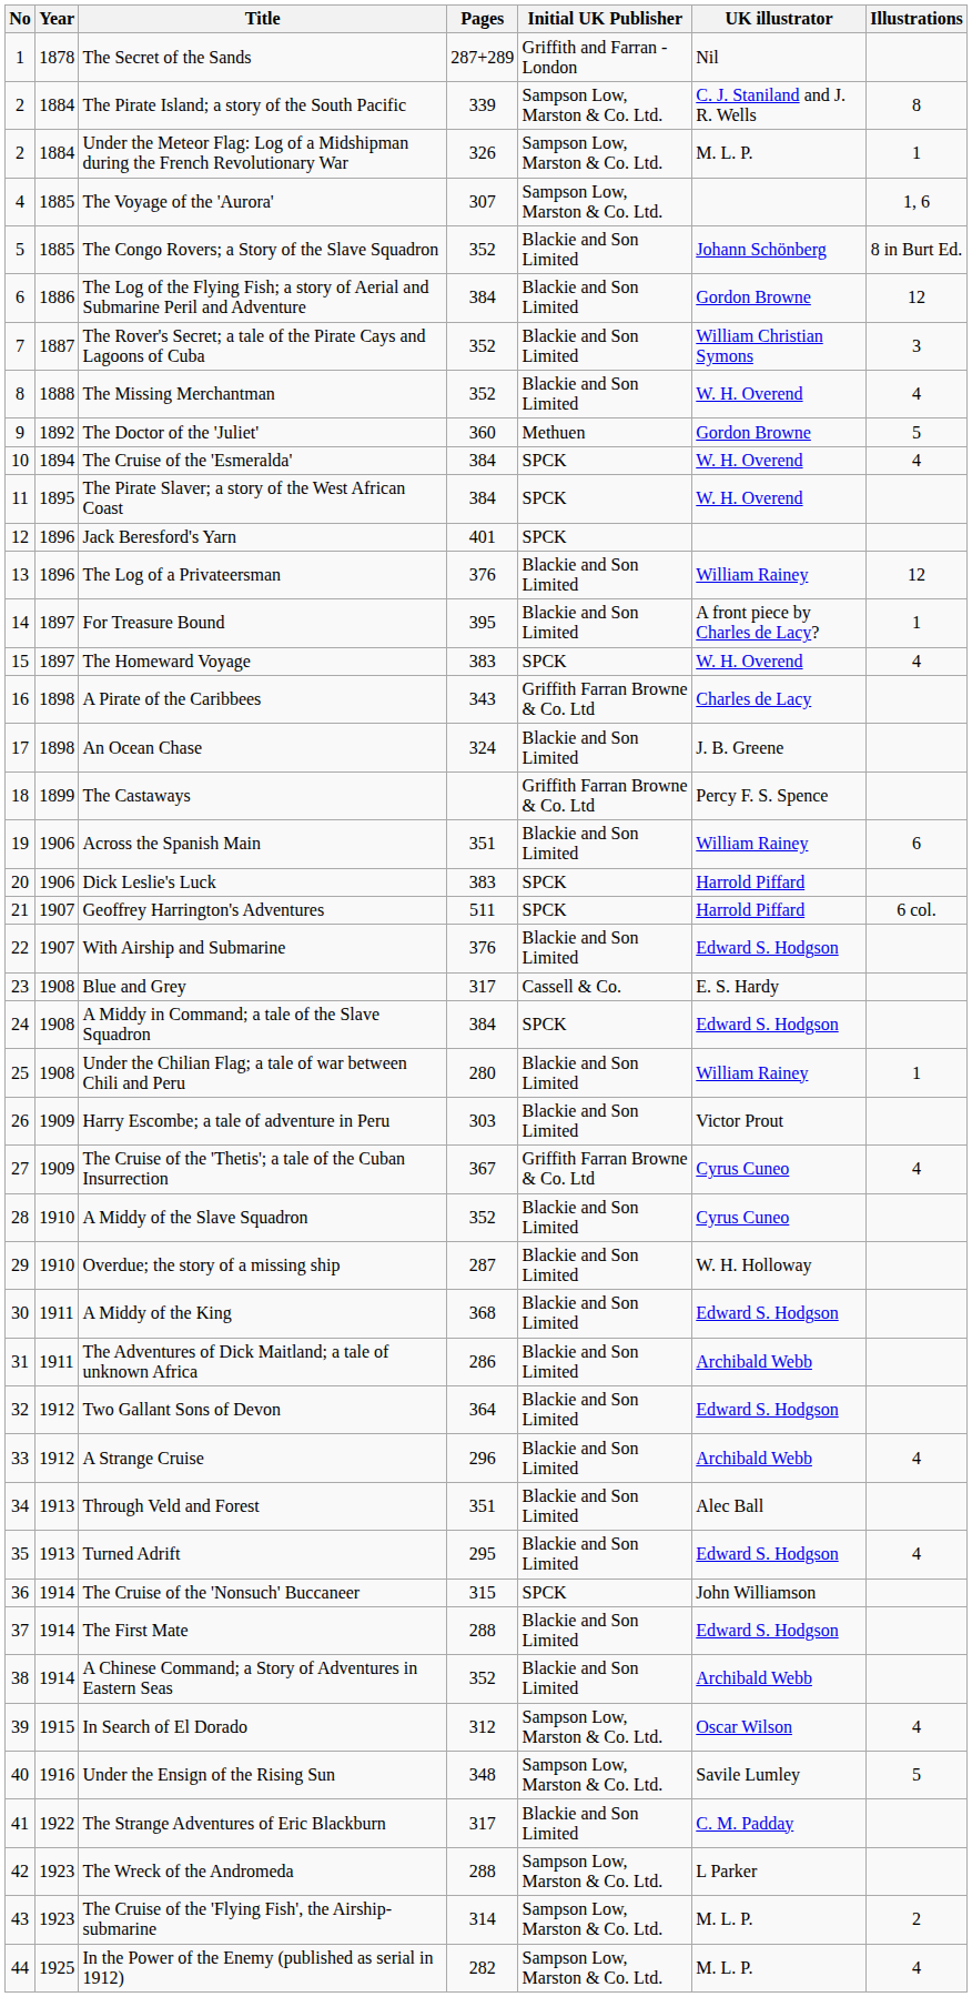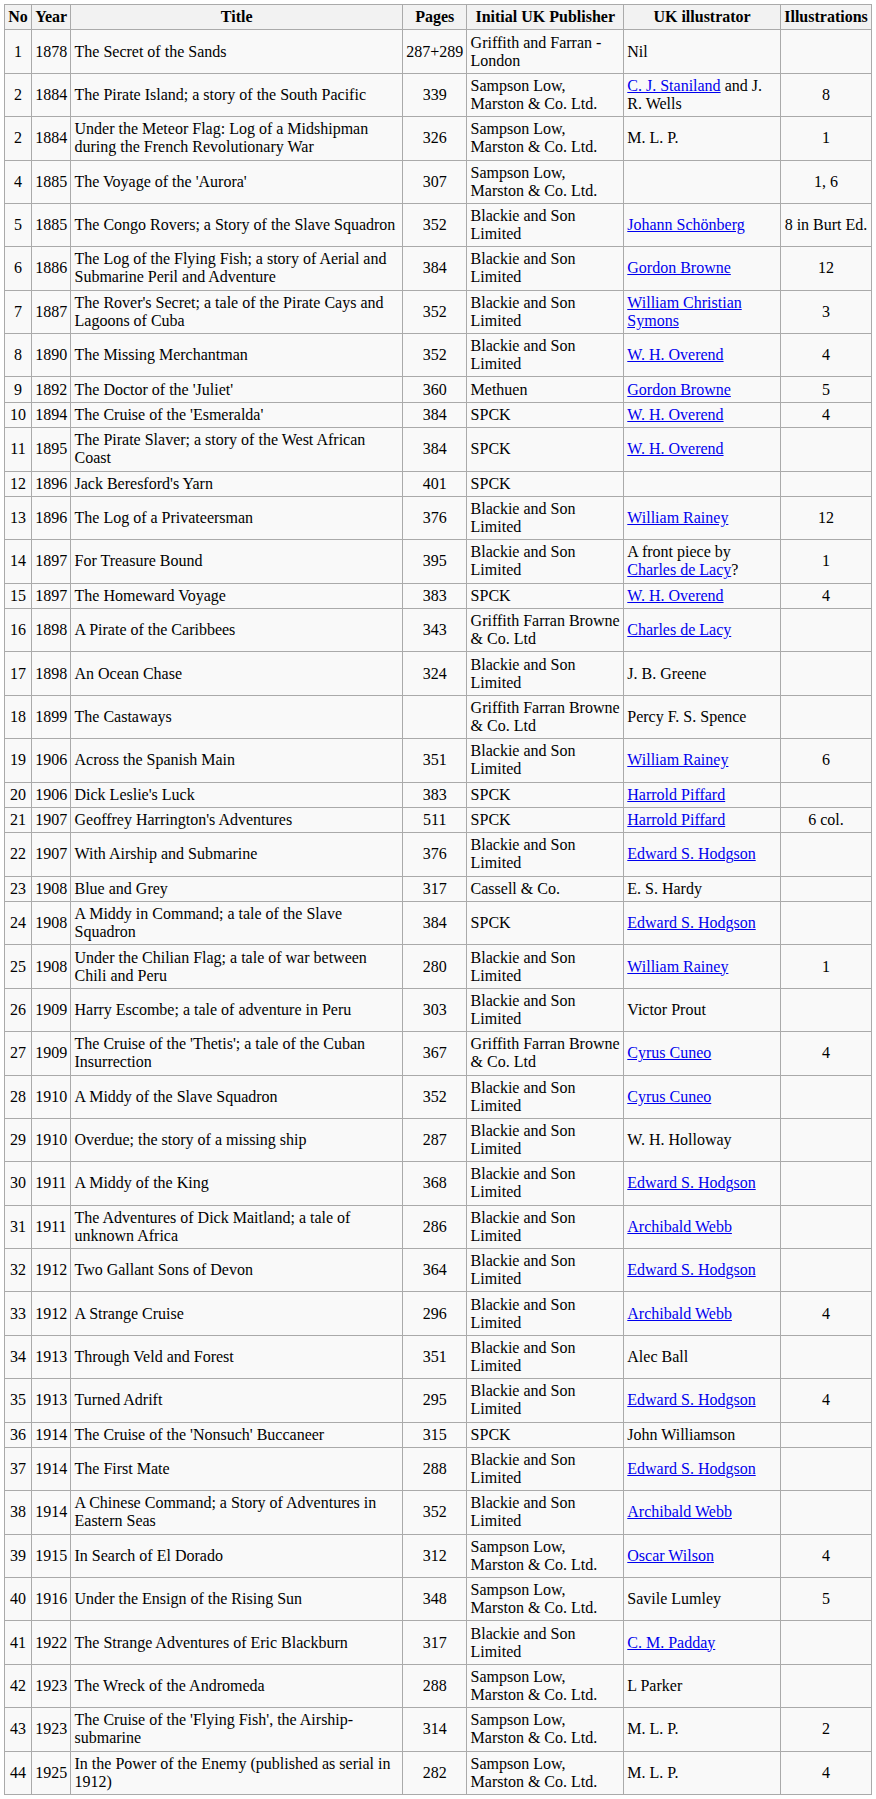 <table class="wikitable sortable">
 <tr>
 <th>No</th>
 <th>Year</th>
 <th>Title</th>
 <th>Pages</th>
 <th>Initial UK Publisher</th>
 <th>UK illustrator</th>
 <th>Illustrations</th>
 </tr>
 <tr>
 <td style="text-align: center;">1</td>
 <td>1878</td>
 <td>The Secret of the Sands</td>
 <td style="text-align: center;">287+289</td>
 <td>Griffith and Farran - London</td>
 <td>Nil</td>
 <td></td>
 </tr>
 <tr>
 <td style="text-align: center;">2</td>
 <td>1884</td>
 <td>The Pirate Island; a story of the South Pacific</td>
 <td style="text-align: center;">339</td>
 <td>Sampson Low, Marston & Co. Ltd.</td>
 <td><a href='#'>C. J. Staniland</a> and J. R. Wells</td>
 <td style="text-align: center;">8</td>
 </tr>
 <tr>
 <td style="text-align: center;">2</td>
 <td>1884</td>
 <td>Under the Meteor Flag: Log of a Midshipman during the French Revolutionary War</td>
 <td style="text-align: center;">326</td>
 <td>Sampson Low, Marston & Co. Ltd.</td>
 <td>M. L. P.</td>
 <td style="text-align: center;">1</td>
 </tr>
 <tr>
 <td style="text-align: center;">4</td>
 <td>1885</td>
 <td>The Voyage of the 'Aurora'</td>
 <td style="text-align: center;">307</td>
 <td>Sampson Low, Marston & Co. Ltd.</td>
 <td></td>
 <td style="text-align: center;">1, 6</td>
 </tr>
 <tr>
 <td style="text-align: center;">5</td>
 <td>1885</td>
 <td>The Congo Rovers; a Story of the Slave Squadron</td>
 <td style="text-align: center;">352</td>
 <td>Blackie and Son Limited</td>
 <td><a href='#'>Johann Schönberg</a></td>
 <td style="text-align: center;">8 in Burt Ed.</td>
 </tr>
 <tr>
 <td style="text-align: center;">6</td>
 <td>1886</td>
 <td>The Log of the Flying Fish; a story of Aerial and Submarine Peril and Adventure</td>
 <td style="text-align: center;">384</td>
 <td>Blackie and Son Limited</td>
 <td><a href='#'>Gordon Browne</a></td>
 <td style="text-align: center;">12</td>
 </tr>
 <tr>
 <td style="text-align: center;">7</td>
 <td>1887</td>
 <td>The Rover's Secret; a tale of the Pirate Cays and Lagoons of Cuba</td>
 <td style="text-align: center;">352</td>
 <td>Blackie and Son Limited</td>
 <td><a href='#'>William Christian Symons</a></td>
 <td style="text-align: center;">3</td>
 </tr>
 <tr>
 <td style="text-align: center;">8</td>
-<td>1888</td>
+<td>1890</td>
 <td>The Missing Merchantman</td>
 <td style="text-align: center;">352</td>
 <td>Blackie and Son Limited</td>
 <td><a href='#'>W. H. Overend</a></td>
 <td style="text-align: center;">4</td>
 </tr>
 <tr>
 <td style="text-align: center;">9</td>
 <td>1892</td>
 <td>The Doctor of the 'Juliet'</td>
 <td style="text-align: center;">360</td>
 <td>Methuen</td>
 <td><a href='#'>Gordon Browne</a></td>
 <td style="text-align: center;">5</td>
 </tr>
 <tr>
 <td style="text-align: center;">10</td>
 <td>1894</td>
 <td>The Cruise of the 'Esmeralda'</td>
 <td style="text-align: center;">384</td>
 <td>SPCK</td>
 <td><a href='#'>W. H. Overend</a></td>
 <td style="text-align: center;">4</td>
 </tr>
 <tr>
 <td style="text-align: center;">11</td>
 <td>1895</td>
 <td>The Pirate Slaver; a story of the West African Coast</td>
 <td style="text-align: center;">384</td>
 <td>SPCK</td>
 <td><a href='#'>W. H. Overend</a></td>
 <td style="text-align: center;"></td>
 </tr>
 <tr>
 <td style="text-align: center;">12</td>
 <td>1896</td>
 <td>Jack Beresford's Yarn</td>
 <td style="text-align: center;">401</td>
 <td>SPCK</td>
 <td></td>
 <td style="text-align: center;"></td>
 </tr>
 <tr>
 <td style="text-align: center;">13</td>
 <td>1896</td>
 <td>The Log of a Privateersman</td>
 <td style="text-align: center;">376</td>
 <td>Blackie and Son Limited</td>
 <td><a href='#'>William Rainey</a></td>
 <td style="text-align: center;">12</td>
 </tr>
 <tr>
 <td style="text-align: center;">14</td>
 <td>1897</td>
 <td>For Treasure Bound</td>
 <td style="text-align: center;">395</td>
 <td>Blackie and Son Limited</td>
 <td>A front piece by <a href='#'>Charles de Lacy</a>?</td>
 <td style="text-align: center;">1</td>
 </tr>
 <tr>
 <td style="text-align: center;">15</td>
 <td>1897</td>
 <td>The Homeward Voyage</td>
 <td style="text-align: center;">383</td>
 <td>SPCK</td>
 <td><a href='#'>W. H. Overend</a></td>
 <td style="text-align: center;">4</td>
 </tr>
 <tr>
 <td style="text-align: center;">16</td>
 <td>1898</td>
 <td>A Pirate of the Caribbees</td>
 <td style="text-align: center;">343</td>
 <td>Griffith Farran Browne & Co. Ltd</td>
 <td><a href='#'>Charles de Lacy</a></td>
 <td style="text-align: center;"></td>
 </tr>
 <tr>
 <td style="text-align: center;">17</td>
 <td>1898</td>
 <td>An Ocean Chase</td>
 <td style="text-align: center;">324</td>
 <td>Blackie and Son Limited</td>
 <td>J. B. Greene</td>
 <td style="text-align: center;"></td>
 </tr>
 <tr>
 <td style="text-align: center;">18</td>
 <td>1899</td>
 <td>The Castaways</td>
 <td style="text-align: center;"></td>
 <td>Griffith Farran Browne & Co. Ltd</td>
 <td>Percy F. S. Spence</td>
 <td style="text-align: center;"></td>
 </tr>
 <tr>
 <td style="text-align: center;">19</td>
 <td>1906</td>
 <td>Across the Spanish Main</td>
 <td style="text-align: center;">351</td>
 <td>Blackie and Son Limited</td>
 <td><a href='#'>William Rainey</a></td>
 <td style="text-align: center;">6</td>
 </tr>
 <tr>
 <td style="text-align: center;">20</td>
 <td>1906</td>
 <td>Dick Leslie's Luck</td>
 <td style="text-align: center;">383</td>
 <td>SPCK</td>
 <td><a href='#'>Harrold Piffard</a></td>
 <td style="text-align: center;"></td>
 </tr>
 <tr>
 <td style="text-align: center;">21</td>
 <td>1907</td>
 <td>Geoffrey Harrington's Adventures</td>
 <td style="text-align: center;">511</td>
 <td>SPCK</td>
 <td><a href='#'>Harrold Piffard</a></td>
 <td style="text-align: center;">6 col.</td>
 </tr>
 <tr>
 <td style="text-align: center;">22</td>
 <td>1907</td>
 <td>With Airship and Submarine</td>
 <td style="text-align: center;">376</td>
 <td>Blackie and Son Limited</td>
 <td><a href='#'>Edward S. Hodgson</a></td>
 <td style="text-align: center;"></td>
 </tr>
 <tr>
 <td style="text-align: center;">23</td>
 <td>1908</td>
 <td>Blue and Grey</td>
 <td style="text-align: center;">317</td>
 <td>Cassell & Co.</td>
 <td>E. S. Hardy</td>
 <td style="text-align: center;"></td>
 </tr>
 <tr>
 <td style="text-align: center;">24</td>
 <td>1908</td>
 <td>A Middy in Command; a tale of the Slave Squadron</td>
 <td style="text-align: center;">384</td>
 <td>SPCK</td>
 <td><a href='#'>Edward S. Hodgson</a></td>
 <td style="text-align: center;"></td>
 </tr>
 <tr>
 <td style="text-align: center;">25</td>
 <td>1908</td>
 <td>Under the Chilian Flag; a tale of war between Chili and Peru</td>
 <td style="text-align: center;">280</td>
 <td>Blackie and Son Limited</td>
 <td><a href='#'>William Rainey</a></td>
 <td style="text-align: center;">1</td>
 </tr>
 <tr>
 <td style="text-align: center;">26</td>
 <td>1909</td>
 <td>Harry Escombe; a tale of adventure in Peru</td>
 <td style="text-align: center;">303</td>
 <td>Blackie and Son Limited</td>
 <td>Victor Prout</td>
 <td style="text-align: center;"></td>
 </tr>
 <tr>
 <td style="text-align: center;">27</td>
 <td>1909</td>
 <td>The Cruise of the 'Thetis'; a tale of the Cuban Insurrection</td>
 <td style="text-align: center;">367</td>
 <td>Griffith Farran Browne & Co. Ltd</td>
 <td><a href='#'>Cyrus Cuneo</a></td>
 <td style="text-align: center;">4</td>
 </tr>
 <tr>
 <td style="text-align: center;">28</td>
 <td>1910</td>
 <td>A Middy of the Slave Squadron</td>
 <td style="text-align: center;">352</td>
 <td>Blackie and Son Limited</td>
 <td><a href='#'>Cyrus Cuneo</a></td>
 <td style="text-align: center;"></td>
 </tr>
 <tr>
 <td style="text-align: center;">29</td>
 <td>1910</td>
 <td>Overdue; the story of a missing ship</td>
 <td style="text-align: center;">287</td>
 <td>Blackie and Son Limited</td>
 <td>W. H. Holloway</td>
 <td style="text-align: center;"></td>
 </tr>
 <tr>
 <td style="text-align: center;">30</td>
 <td>1911</td>
 <td>A Middy of the King</td>
 <td style="text-align: center;">368</td>
 <td>Blackie and Son Limited</td>
 <td><a href='#'>Edward S. Hodgson</a></td>
 <td style="text-align: center;"></td>
 </tr>
 <tr>
 <td style="text-align: center;">31</td>
 <td>1911</td>
 <td>The Adventures of Dick Maitland; a tale of unknown Africa</td>
 <td style="text-align: center;">286</td>
 <td>Blackie and Son Limited</td>
 <td><a href='#'>Archibald Webb</a></td>
 <td style="text-align: center;"></td>
 </tr>
 <tr>
 <td style="text-align: center;">32</td>
 <td>1912</td>
 <td>Two Gallant Sons of Devon</td>
 <td style="text-align: center;">364</td>
 <td>Blackie and Son Limited</td>
 <td><a href='#'>Edward S. Hodgson</a></td>
 <td style="text-align: center;"></td>
 </tr>
 <tr>
 <td style="text-align: center;">33</td>
 <td>1912</td>
 <td>A Strange Cruise</td>
 <td style="text-align: center;">296</td>
 <td>Blackie and Son Limited</td>
 <td><a href='#'>Archibald Webb</a></td>
 <td style="text-align: center;">4</td>
 </tr>
 <tr>
 <td style="text-align: center;">34</td>
 <td>1913</td>
 <td>Through Veld and Forest</td>
 <td style="text-align: center;">351</td>
 <td>Blackie and Son Limited</td>
 <td>Alec Ball</td>
 <td style="text-align: center;"></td>
 </tr>
 <tr>
 <td style="text-align: center;">35</td>
 <td>1913</td>
 <td>Turned Adrift</td>
 <td style="text-align: center;">295</td>
 <td>Blackie and Son Limited</td>
 <td><a href='#'>Edward S. Hodgson</a></td>
 <td style="text-align: center;">4</td>
 </tr>
 <tr>
 <td style="text-align: center;">36</td>
 <td>1914</td>
 <td>The Cruise of the 'Nonsuch' Buccaneer</td>
 <td style="text-align: center;">315</td>
 <td>SPCK</td>
 <td>John Williamson</td>
 <td style="text-align: center;"></td>
 </tr>
 <tr>
 <td style="text-align: center;">37</td>
 <td>1914</td>
 <td>The First Mate</td>
 <td style="text-align: center;">288</td>
 <td>Blackie and Son Limited</td>
 <td><a href='#'>Edward S. Hodgson</a></td>
 <td style="text-align: center;"></td>
 </tr>
 <tr>
 <td style="text-align: center;">38</td>
 <td>1914</td>
 <td>A Chinese Command; a Story of Adventures in Eastern Seas</td>
 <td style="text-align: center;">352</td>
 <td>Blackie and Son Limited</td>
 <td><a href='#'>Archibald Webb</a></td>
 <td style="text-align: center;"></td>
 </tr>
 <tr>
 <td style="text-align: center;">39</td>
 <td>1915</td>
 <td>In Search of El Dorado</td>
 <td style="text-align: center;">312</td>
 <td>Sampson Low, Marston & Co. Ltd.</td>
 <td><a href='#'>Oscar Wilson</a></td>
 <td style="text-align: center;">4</td>
 </tr>
 <tr>
 <td style="text-align: center;">40</td>
 <td>1916</td>
 <td>Under the Ensign of the Rising Sun</td>
 <td style="text-align: center;">348</td>
 <td>Sampson Low, Marston & Co. Ltd.</td>
 <td>Savile Lumley</td>
 <td style="text-align: center;">5</td>
 </tr>
 <tr>
 <td style="text-align: center;">41</td>
 <td>1922</td>
 <td>The Strange Adventures of Eric Blackburn</td>
 <td style="text-align: center;">317</td>
 <td>Blackie and Son Limited</td>
 <td><a href='#'>C. M. Padday</a></td>
 <td style="text-align: center;"></td>
 </tr>
 <tr>
 <td style="text-align: center;">42</td>
 <td>1923</td>
 <td>The Wreck of the Andromeda</td>
 <td style="text-align: center;">288</td>
 <td>Sampson Low, Marston & Co. Ltd.</td>
 <td>L Parker</td>
 <td style="text-align: center;"></td>
 </tr>
 <tr>
 <td style="text-align: center;">43</td>
 <td>1923</td>
 <td>The Cruise of the 'Flying Fish', the Airship-submarine</td>
 <td style="text-align: center;">314</td>
 <td>Sampson Low, Marston & Co. Ltd.</td>
 <td>M. L. P.</td>
 <td style="text-align: center;">2</td>
 </tr>
 <tr>
 <td style="text-align: center;">44</td>
 <td>1925</td>
 <td>In the Power of the Enemy (published as serial in 1912)</td>
 <td style="text-align: center;">282</td>
 <td>Sampson Low, Marston & Co. Ltd.</td>
 <td>M. L. P.</td>
 <td style="text-align: center;">4</td>
 </tr>
 </table>
